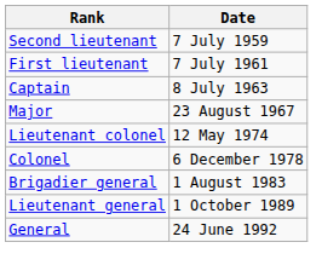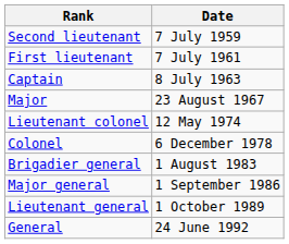 <table class="wikitable">
 <tr>
 <th>Rank</th>
 <th>Date</th>
 </tr>
 <tr>
 <td> <a href='#'>Second lieutenant</a></td>
 <td>7 July 1959</td>
 </tr>
 <tr>
 <td> <a href='#'>First lieutenant</a></td>
 <td>7 July 1961</td>
 </tr>
 <tr>
 <td> <a href='#'>Captain</a></td>
 <td>8 July 1963</td>
 </tr>
 <tr>
 <td> <a href='#'>Major</a></td>
 <td>23 August 1967</td>
 </tr>
 <tr>
 <td> <a href='#'>Lieutenant colonel</a></td>
 <td>12 May 1974</td>
 </tr>
 <tr>
 <td> <a href='#'>Colonel</a></td>
 <td>6 December 1978</td>
 </tr>
 <tr>
 <td> <a href='#'>Brigadier general</a></td>
 <td>1 August 1983</td>
 </tr>
 <tr>
+<td> <a href='#'>Major general</a></td>
+<td>1 September 1986</td>
+</tr>
+<tr>
 <td> <a href='#'>Lieutenant general</a></td>
 <td>1 October 1989</td>
 </tr>
 <tr>
 <td> <a href='#'>General</a></td>
 <td>24 June 1992</td>
 </tr>
 </table>
